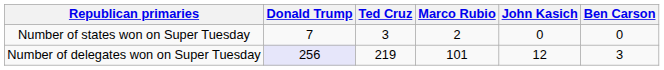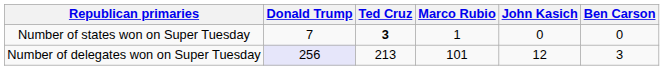 <table class="wikitable" style="text-align:center;">
 <tr>
 <th><a href='#'>Republican primaries</a></th>
 <th><a href='#'>Donald Trump</a></th>
 <th><a href='#'>Ted Cruz</a></th>
 <th><a href='#'>Marco Rubio</a></th>
 <th><a href='#'>John Kasich</a></th>
 <th><a href='#'>Ben Carson</a></th>
 </tr>
 <tr>
 <td>Number of states won on Super Tuesday</td>
 <td>7</td>
-<td>3</td>
-<td>2</td>
+<td><strong>3</strong></td>
+<td>1</td>
 <td>0</td>
 <td>0</td>
 </tr>
 <tr>
 <td>Number of delegates won on Super Tuesday</td>
 <td style="background: lavender;">256</td>
-<td>219</td>
+<td>213</td>
 <td>101</td>
 <td>12</td>
 <td>3</td>
 </tr>
 </table>
